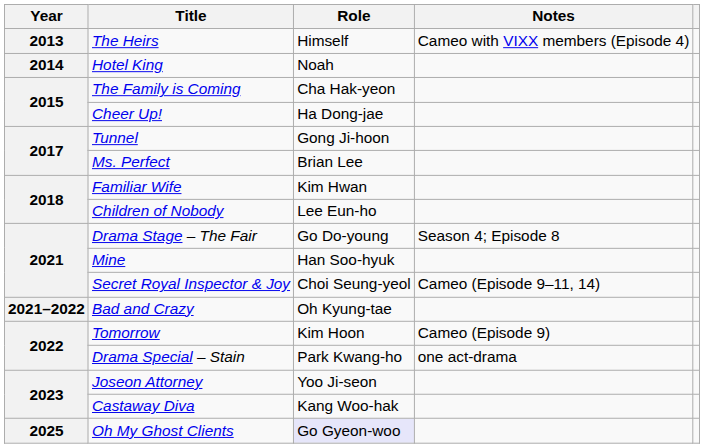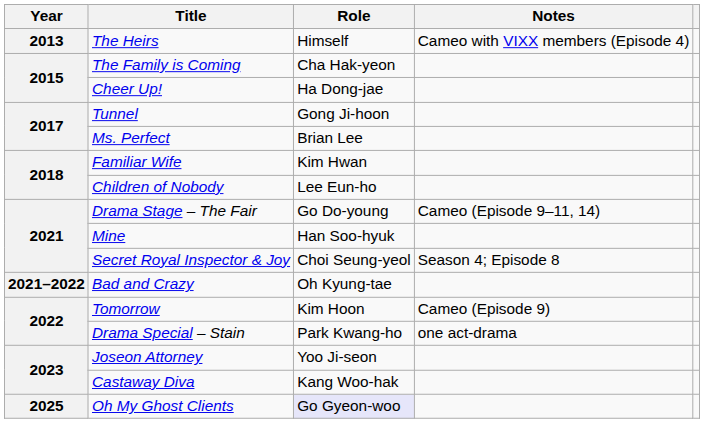 <table class="wikitable plainrowheaders">
 <tr>
 <th>Year</th>
 <th>Title</th>
 <th>Role</th>
 <th>Notes</th>
 <th scope="col" class="unsortable"></th>
 </tr>
 <tr>
 <th scope="row">2013</th>
 <td><em><a href='#'>The Heirs</a></em></td>
 <td>Himself</td>
 <td>Cameo with <a href='#'>VIXX</a> members (Episode 4)</td>
-<td></td>
-</tr>
-<tr>
-<th scope="row">2014</th>
-<td><em><a href='#'>Hotel King</a></em></td>
-<td>Noah</td>
-<td></td>
 <td></td>
 </tr>
 <tr>
 <th scope="row"  rowspan="2">2015</th>
 <td><em><a href='#'>The Family is Coming</a></em></td>
 <td>Cha Hak-yeon</td>
 <td></td>
 <td></td>
 </tr>
 <tr>
 <td><em><a href='#'>Cheer Up!</a></em></td>
 <td>Ha Dong-jae</td>
 <td></td>
 <td></td>
 </tr>
 <tr>
 <th scope="row"  rowspan="2">2017</th>
 <td><em><a href='#'>Tunnel</a></em></td>
 <td>Gong Ji-hoon</td>
 <td></td>
 <td></td>
 </tr>
 <tr>
 <td><em><a href='#'>Ms. Perfect</a></em></td>
 <td>Brian Lee</td>
 <td></td>
 <td></td>
 </tr>
 <tr>
 <th scope="row" rowspan="2">2018</th>
 <td><em><a href='#'>Familiar Wife</a></em></td>
 <td>Kim Hwan</td>
 <td></td>
 <td></td>
 </tr>
 <tr>
 <td><em><a href='#'>Children of Nobody</a></em></td>
 <td>Lee Eun-ho</td>
 <td></td>
 <td></td>
 </tr>
 <tr>
 <th scope="row" rowspan="3">2021</th>
 <td><em><a href='#'>Drama Stage</a> – The Fair</em></td>
 <td>Go Do-young</td>
-<td>Season 4; Episode 8</td>
+<td>Cameo (Episode 9–11, 14)</td>
 <td></td>
 </tr>
 <tr>
 <td><em><a href='#'>Mine</a></em></td>
 <td>Han Soo-hyuk</td>
 <td></td>
 <td></td>
 </tr>
 <tr>
 <td><em><a href='#'>Secret Royal Inspector & Joy</a></em></td>
 <td>Choi Seung-yeol</td>
-<td>Cameo (Episode 9–11, 14)</td>
+<td>Season 4; Episode 8</td>
 <td></td>
 </tr>
 <tr>
 <th scope="row">2021–2022</th>
 <td><em><a href='#'>Bad and Crazy</a></em></td>
 <td>Oh Kyung-tae</td>
 <td></td>
 <td></td>
 </tr>
 <tr>
 <th rowspan="2" scope="row">2022</th>
 <td><em><a href='#'>Tomorrow</a></em></td>
 <td>Kim Hoon</td>
 <td>Cameo (Episode 9)</td>
 <td></td>
 </tr>
 <tr>
 <td><em><a href='#'>Drama Special</a> – Stain</em></td>
 <td>Park Kwang-ho</td>
 <td>one act-drama</td>
 <td></td>
 </tr>
 <tr>
 <th rowspan="2" scope="row">2023</th>
 <td><em><a href='#'>Joseon Attorney</a></em></td>
 <td>Yoo Ji-seon</td>
 <td></td>
 <td></td>
 </tr>
 <tr>
 <td><em><a href='#'>Castaway Diva</a></em></td>
 <td>Kang Woo-hak</td>
 <td></td>
 <td></td>
 </tr>
 <tr>
 <th scope="row">2025</th>
 <td><em><a href='#'>Oh My Ghost Clients</a></em></td>
 <td style="background: lavender;">Go Gyeon-woo</td>
 <td></td>
 <td></td>
 </tr>
 </table>
